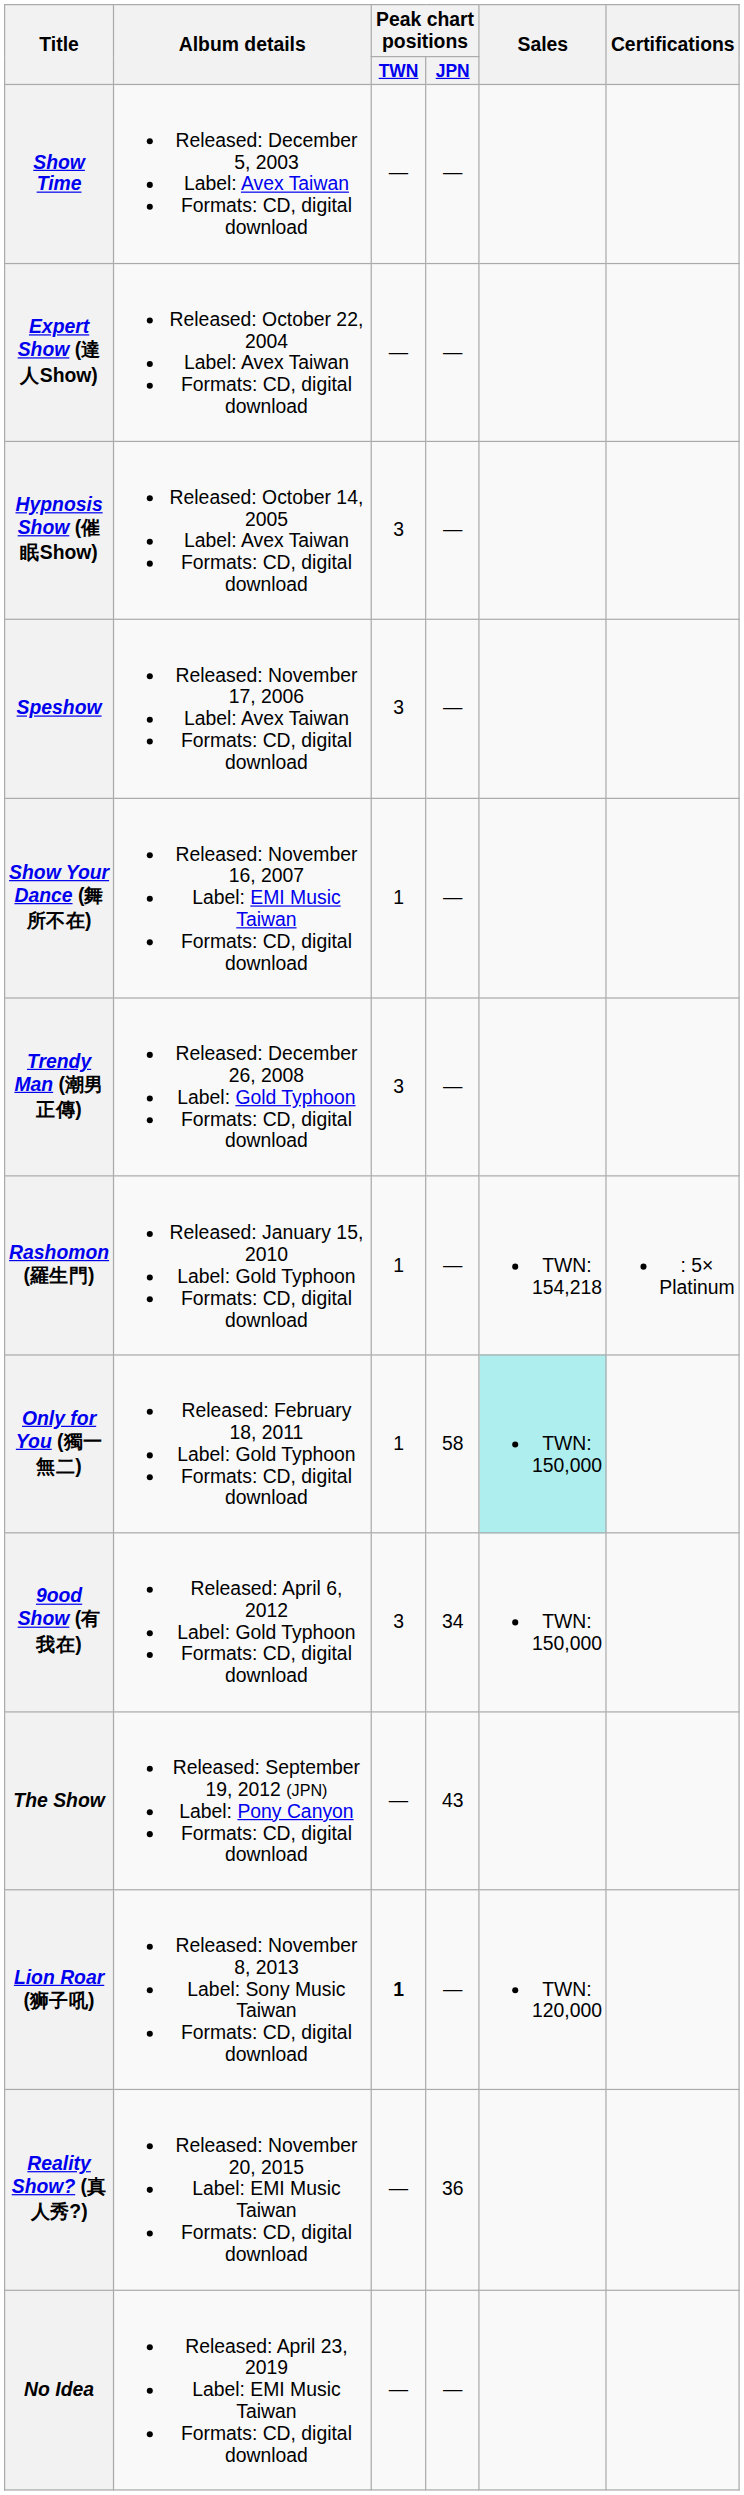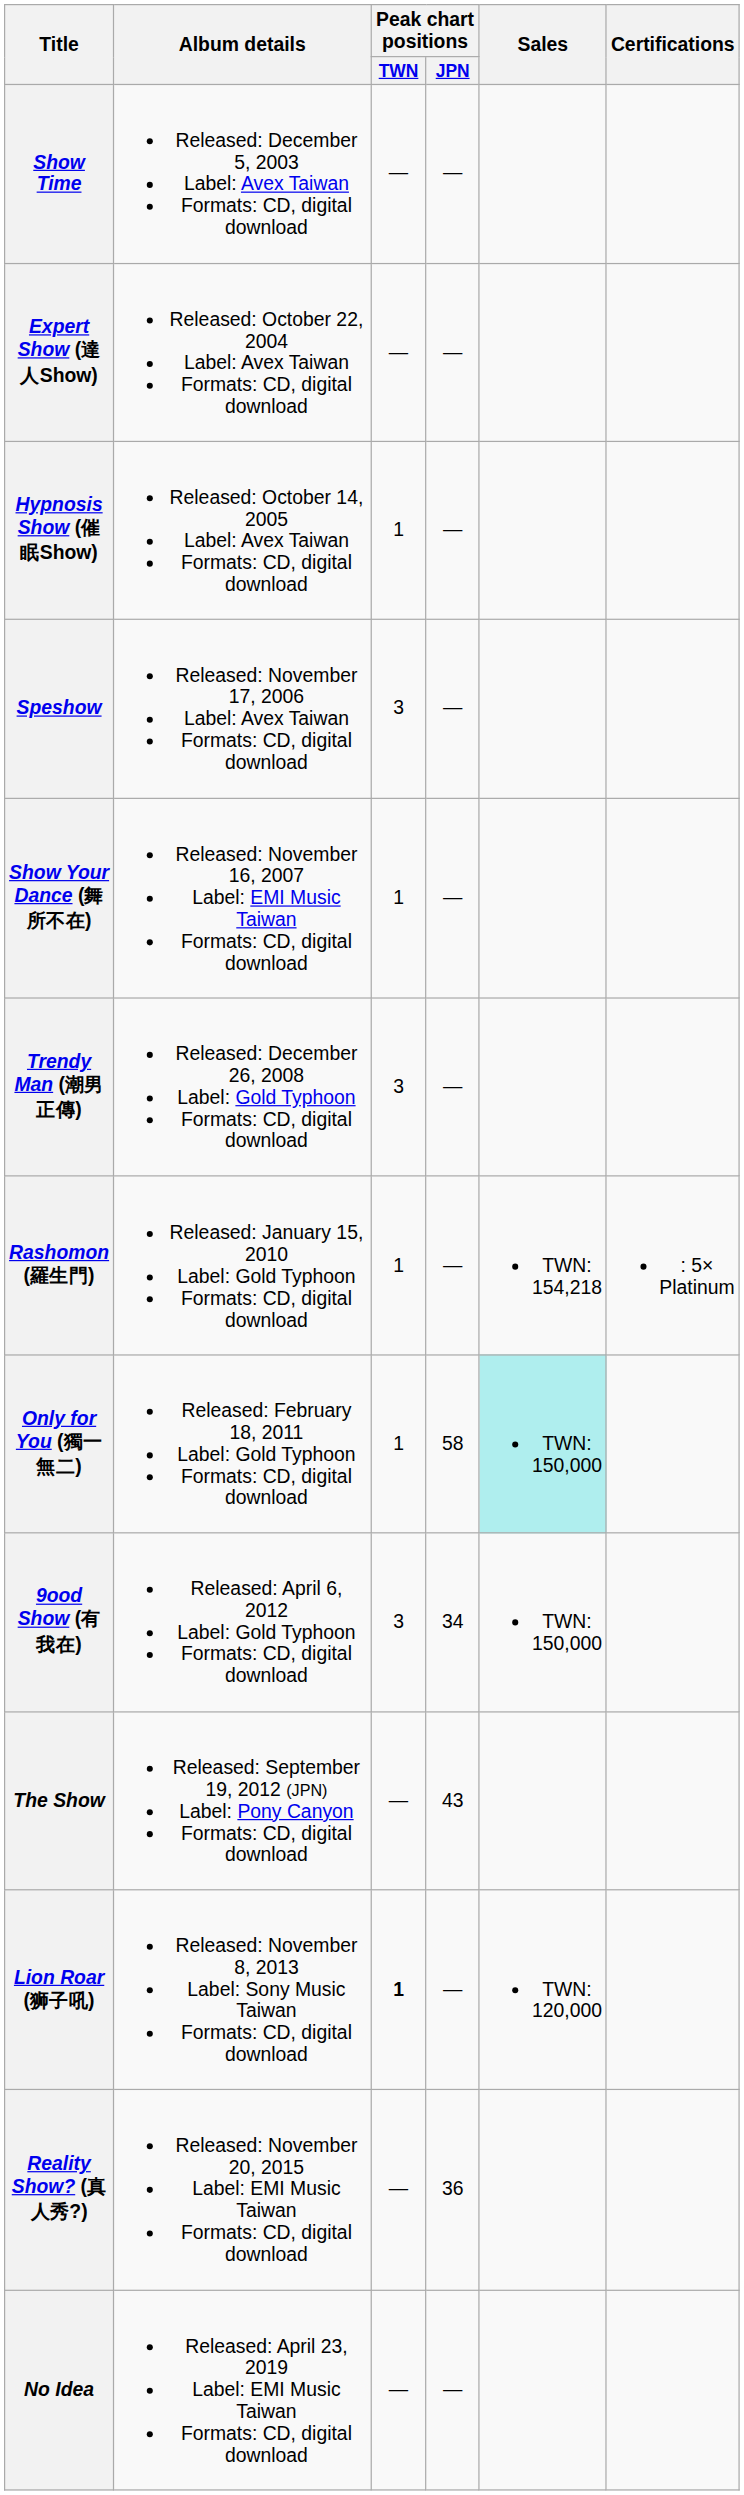 <table class="wikitable plainrowheaders" style="text-align:center;">
 <tr>
 <th rowspan="2">Title</th>
 <th rowspan="2" style="width:18em;">Album details</th>
 <th colspan="2">Peak chart positions</th>
 <th rowspan="2">Sales</th>
 <th rowspan="2">Certifications</th>
 </tr>
 <tr>
 <th scope="col" style="width:3em;font-size:90%;"><a href='#'>TWN</a><br></th>
 <th scope="col" style="width:3em;font-size:90%;"><a href='#'>JPN</a><br></th>
 </tr>
 <tr>
 <th scope="row"><em><a href='#'>Show Time</a></em></th>
 <td><br><ul><li>Released: December 5, 2003</li><li>Label: <a href='#'>Avex Taiwan</a></li><li>Formats: CD, digital download</li></ul></td>
 <td>—</td>
 <td>—</td>
 <td></td>
 <td></td>
 </tr>
 <tr>
 <th scope="row"><em><a href='#'>Expert Show</a></em> (達人Show)</th>
 <td><br><ul><li>Released: October 22, 2004</li><li>Label: Avex Taiwan</li><li>Formats: CD, digital download</li></ul></td>
 <td>—</td>
 <td>—</td>
 <td></td>
 <td></td>
 </tr>
 <tr>
 <th scope="row"><em><a href='#'>Hypnosis Show</a></em> (催眠Show)</th>
 <td><br><ul><li>Released: October 14, 2005</li><li>Label: Avex Taiwan</li><li>Formats: CD, digital download</li></ul></td>
-<td>3</td>
+<td>1</td>
 <td>—</td>
 <td></td>
 <td></td>
 </tr>
 <tr>
 <th scope="row"><em><a href='#'>Speshow</a></em></th>
 <td><br><ul><li>Released: November 17, 2006</li><li>Label: Avex Taiwan</li><li>Formats: CD, digital download</li></ul></td>
 <td>3</td>
 <td>—</td>
 <td></td>
 <td></td>
 </tr>
 <tr>
 <th scope="row"><em><a href='#'>Show Your Dance</a></em> (舞所不在)</th>
 <td><br><ul><li>Released: November 16, 2007</li><li>Label: <a href='#'>EMI Music Taiwan</a></li><li>Formats: CD, digital download</li></ul></td>
 <td>1</td>
 <td>—</td>
 <td></td>
 <td></td>
 </tr>
 <tr>
 <th scope="row"><em><a href='#'>Trendy Man</a></em> (潮男正傳)</th>
 <td><br><ul><li>Released: December 26, 2008</li><li>Label: <a href='#'>Gold Typhoon</a></li><li>Formats: CD, digital download</li></ul></td>
 <td>3</td>
 <td>—</td>
 <td></td>
 <td></td>
 </tr>
 <tr>
 <th scope="row"><em><a href='#'>Rashomon</a></em> (羅生門)</th>
 <td><br><ul><li>Released: January 15, 2010</li><li>Label: Gold Typhoon</li><li>Formats: CD, digital download</li></ul></td>
 <td>1</td>
 <td>—</td>
 <td><br><ul><li>TWN: 154,218</li></ul></td>
 <td><br><ul><li>: 5× Platinum</li></ul></td>
 </tr>
 <tr>
 <th scope="row"><em><a href='#'>Only for You</a></em> (獨一無二)</th>
 <td><br><ul><li>Released: February 18, 2011</li><li>Label: Gold Typhoon</li><li>Formats: CD, digital download</li></ul></td>
 <td>1</td>
 <td>58</td>
 <td style="background: paleturquoise;"><br><ul><li>TWN: 150,000</li></ul></td>
 <td></td>
 </tr>
 <tr>
 <th scope="row"><em><a href='#'>9ood Show</a></em> (有我在)</th>
 <td><br><ul><li>Released: April 6, 2012</li><li>Label: Gold Typhoon</li><li>Formats: CD, digital download</li></ul></td>
 <td>3</td>
 <td>34</td>
 <td><br><ul><li>TWN: 150,000</li></ul></td>
 <td></td>
 </tr>
 <tr>
 <th scope="row"><em>The Show</em></th>
 <td><br><ul><li>Released: September 19, 2012 <small>(JPN)</small></li><li>Label: <a href='#'>Pony Canyon</a></li><li>Formats: CD, digital download</li></ul></td>
 <td>—</td>
 <td>43</td>
 <td></td>
 <td></td>
 </tr>
 <tr>
 <th scope="row"><em><a href='#'>Lion Roar</a></em> (狮子吼)</th>
 <td><br><ul><li>Released: November 8, 2013</li><li>Label: Sony Music Taiwan</li><li>Formats: CD, digital download</li></ul></td>
 <td><strong>1</strong></td>
 <td>—</td>
 <td><br><ul><li>TWN: 120,000</li></ul></td>
 <td></td>
 </tr>
 <tr>
 <th scope="row"><em><a href='#'>Reality Show?</a></em> (真人秀?)</th>
 <td><br><ul><li>Released: November 20, 2015</li><li>Label: EMI Music Taiwan</li><li>Formats: CD, digital download</li></ul></td>
 <td>—</td>
 <td>36</td>
 <td></td>
 <td></td>
 </tr>
 <tr>
 <th scope="row"><em>No Idea</em></th>
 <td><br><ul><li>Released: April 23, 2019</li><li>Label: EMI Music Taiwan</li><li>Formats: CD, digital download</li></ul></td>
 <td>—</td>
 <td>—</td>
 <td></td>
 <td></td>
 </tr>
 </table>
